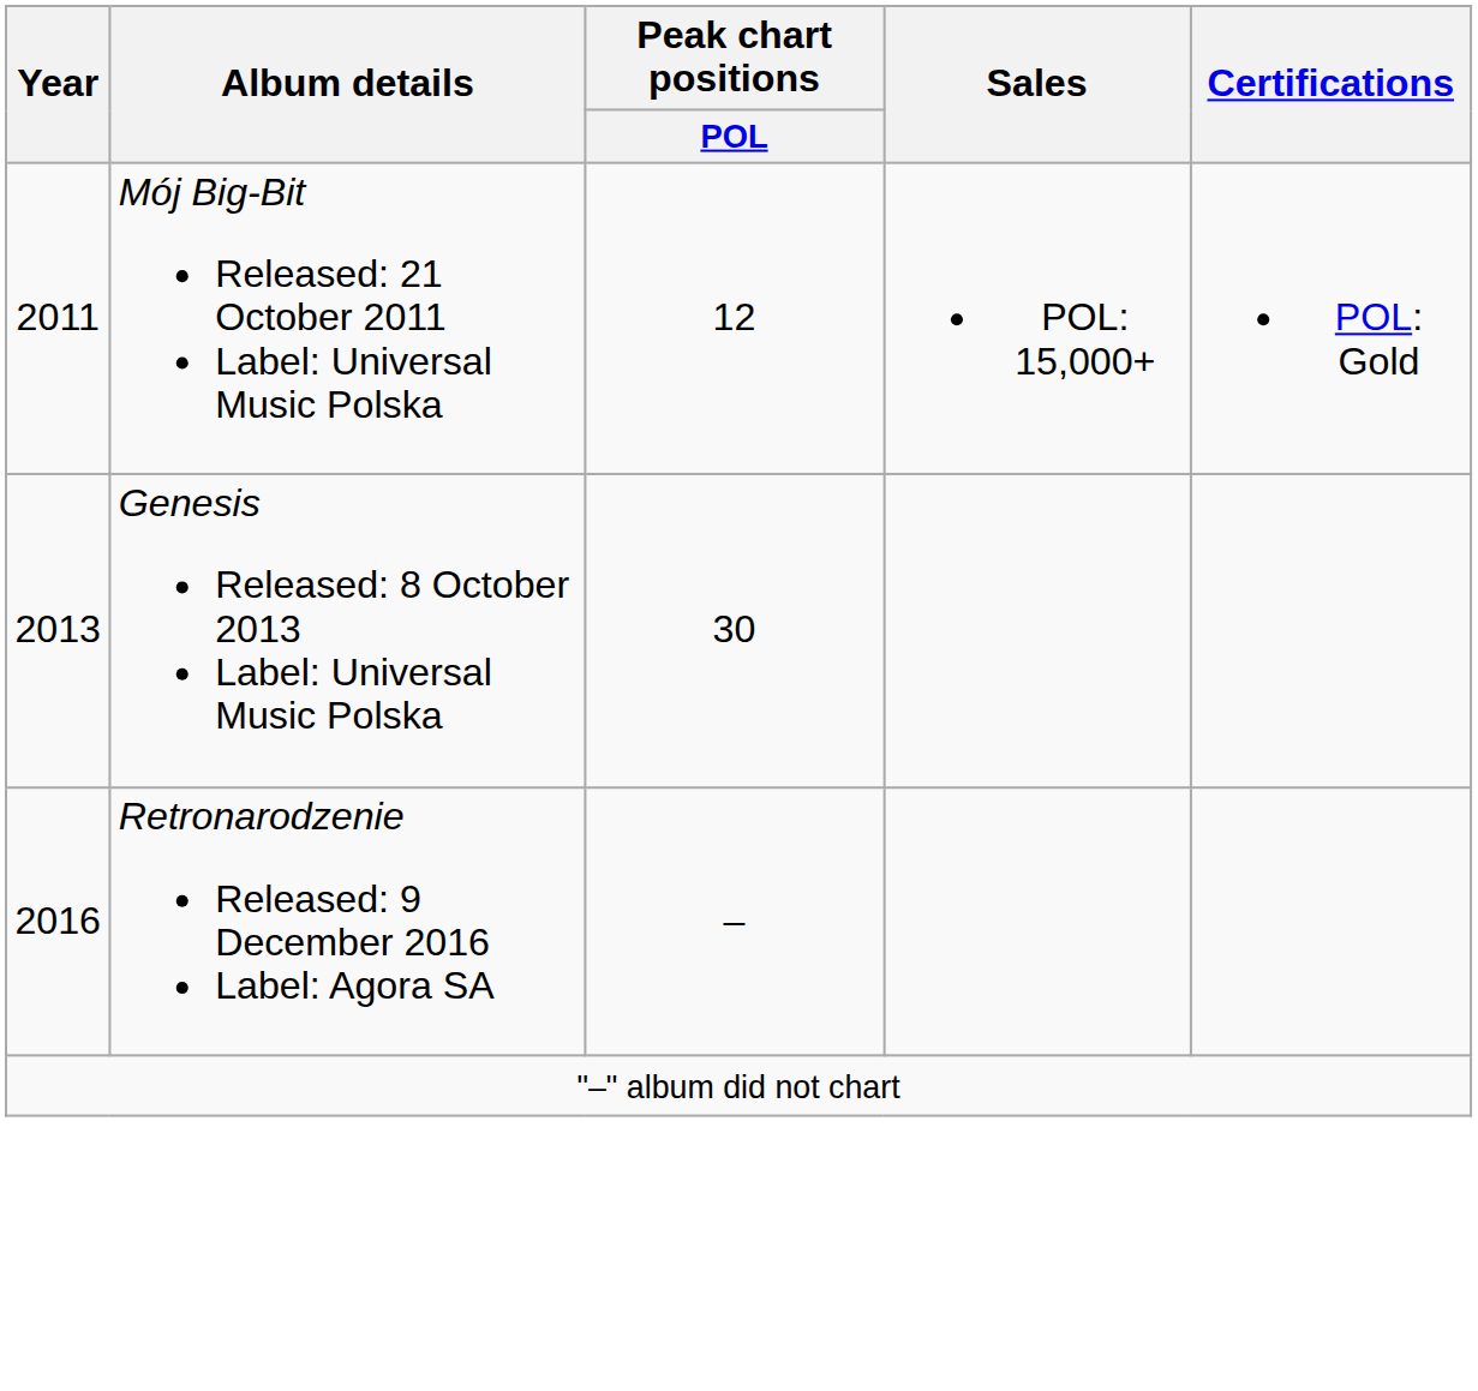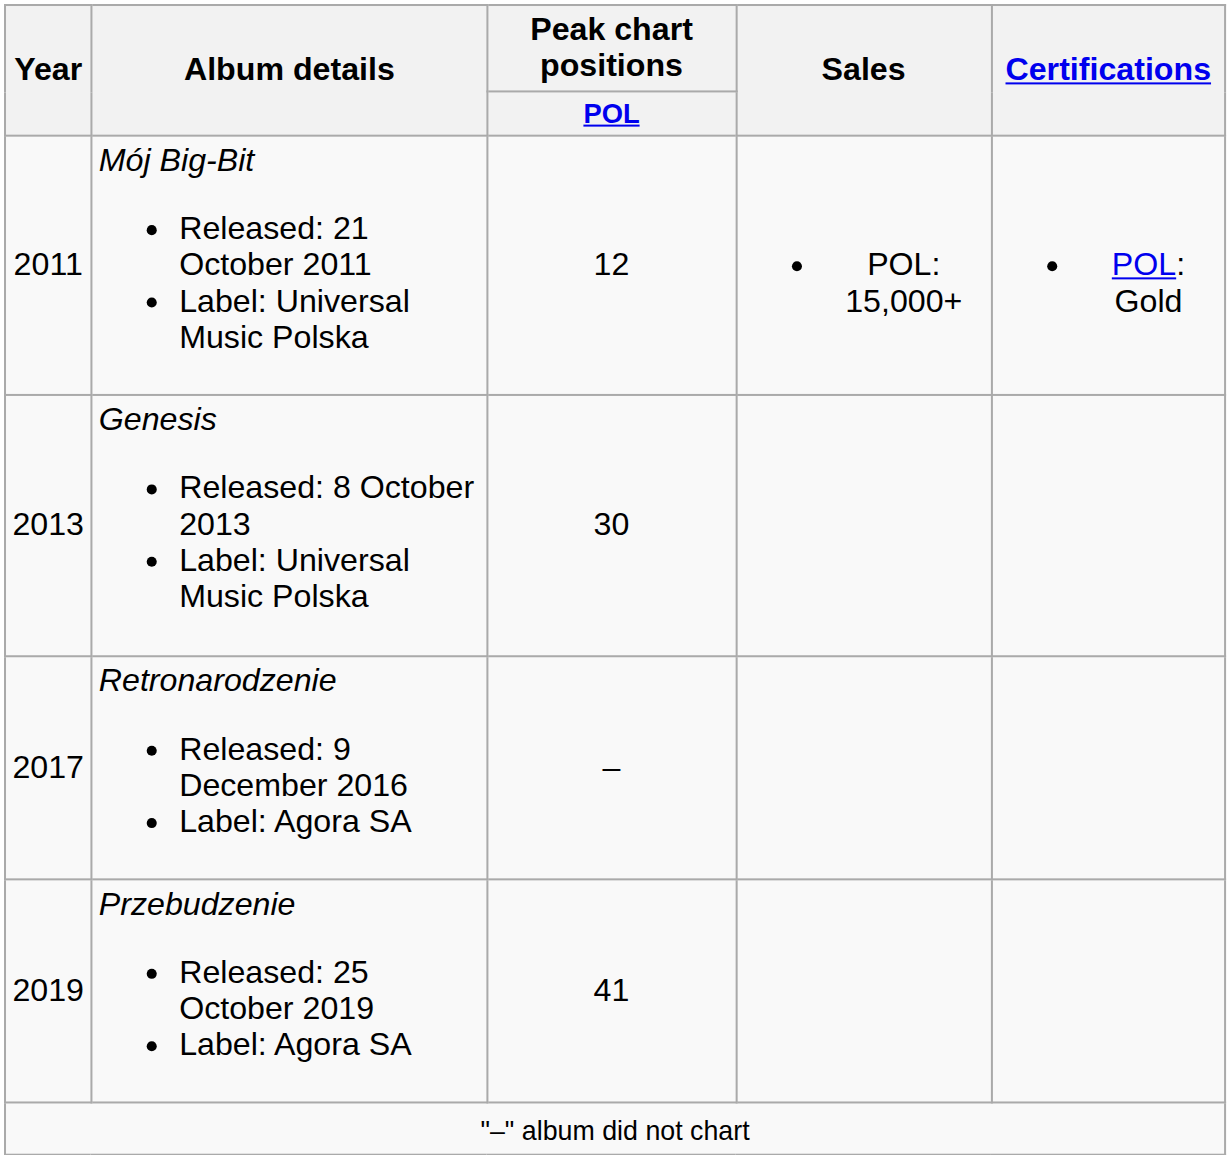 <table class="wikitable" style="text-align:center;">
 <tr>
 <th rowspan="2">Year</th>
 <th rowspan="2">Album details</th>
 <th colspan="1">Peak chart positions</th>
 <th rowspan="2">Sales</th>
 <th rowspan="2"><a href='#'>Certifications</a></th>
 </tr>
 <tr>
 <th style="font-size:85%;"><a href='#'>POL</a></th>
 </tr>
 <tr>
 <td>2011</td>
 <td align="left"><em>Mój Big-Bit</em><br><ul><li>Released: 21 October 2011</li><li>Label: Universal Music Polska</li></ul></td>
 <td>12</td>
 <td><br><ul><li>POL: 15,000+</li></ul></td>
 <td><br><ul><li><a href='#'>POL</a>: Gold</li></ul></td>
 </tr>
 <tr>
 <td>2013</td>
 <td align="left"><em>Genesis</em><br><ul><li>Released: 8 October 2013</li><li>Label: Universal Music Polska</li></ul></td>
 <td>30</td>
 <td></td>
 <td></td>
 </tr>
 <tr>
-<td>2016</td>
+<td>2017</td>
 <td align="left"><em>Retronarodzenie</em><br><ul><li>Released: 9 December 2016</li><li>Label: Agora SA</li></ul></td>
 <td>–</td>
+<td></td>
+<td></td>
+</tr>
+<tr>
+<td>2019</td>
+<td align="left"><em>Przebudzenie</em><br><ul><li>Released: 25 October 2019</li><li>Label: Agora SA</li></ul></td>
+<td>41</td>
 <td></td>
 <td></td>
 </tr>
 <tr>
 <td colspan="5"><small>"–" album did not chart</small></td>
 </tr>
 </table>
